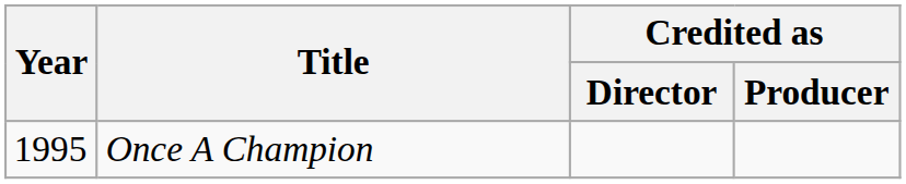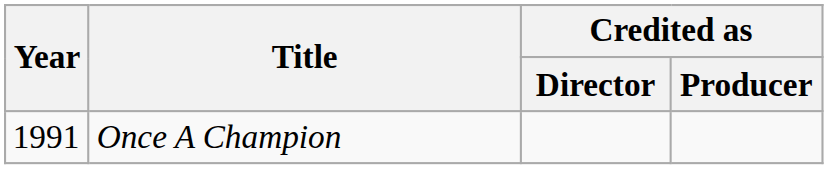 <table class="wikitable" style="white-space:nowrap">
 <tr>
 <th rowspan="2" style="width:33px;">Year</th>
 <th rowspan="2" style="width:200px;">Title</th>
 <th colspan="3">Credited as</th>
 </tr>
 <tr>
 <th width="65">Director</th>
 <th width="65">Producer</th>
 </tr>
 <tr>
-<td>1995</td>
+<td>1991</td>
 <td><em>Once A Champion</em></td>
 <td></td>
 <td></td>
 </tr>
 </table>
